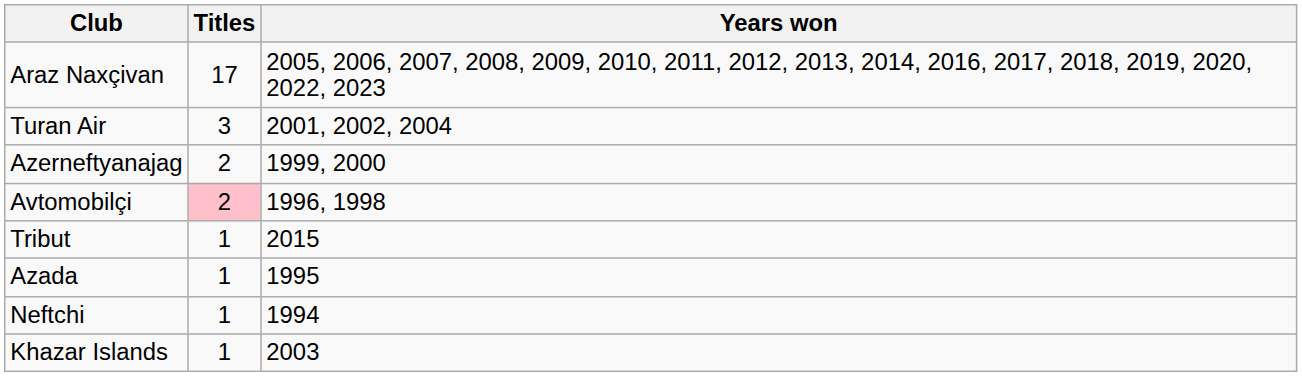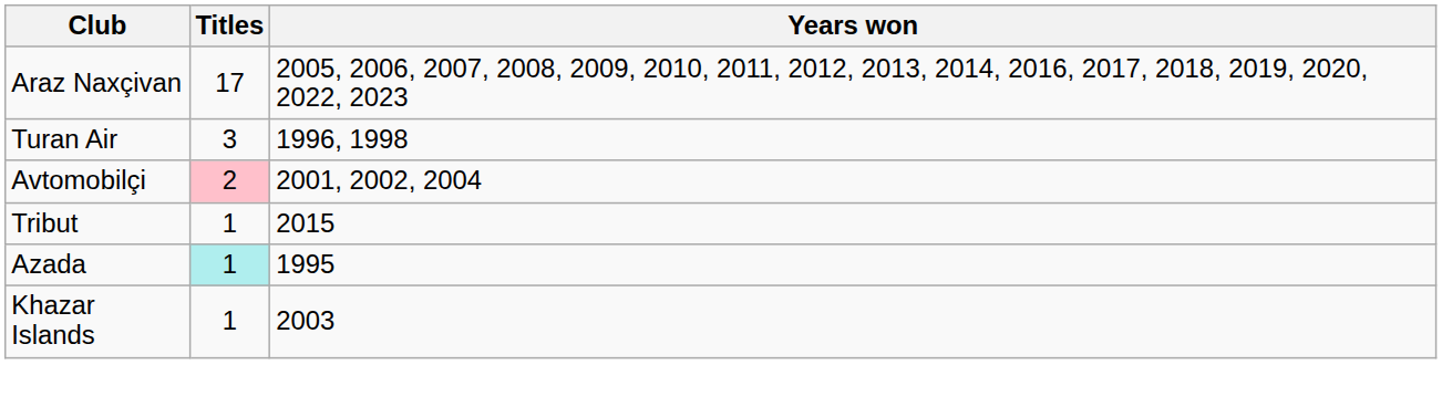 <table class="wikitable" style="text-align: left;">
 <tr>
 <th>Club</th>
 <th>Titles</th>
 <th>Years won</th>
 </tr>
 <tr>
 <td>Araz Naxçivan</td>
 <td align=center>17</td>
 <td>2005, 2006, 2007, 2008, 2009, 2010, 2011, 2012, 2013, 2014, 2016, 2017, 2018, 2019, 2020, 2022, 2023</td>
 </tr>
 <tr>
 <td>Turan Air</td>
 <td align=center>3</td>
-<td>2001, 2002, 2004</td>
-</tr>
-<tr>
-<td>Azerneftyanajag</td>
-<td align=center>2</td>
-<td>1999, 2000</td>
+<td>1996, 1998</td>
 </tr>
 <tr>
 <td>Avtomobilçi</td>
 <td align=center style="background: pink;">2</td>
-<td>1996, 1998</td>
+<td>2001, 2002, 2004</td>
 </tr>
 <tr>
 <td>Tribut</td>
 <td align=center>1</td>
 <td>2015</td>
 </tr>
 <tr>
 <td>Azada</td>
-<td align=center>1</td>
+<td align=center style="background: paleturquoise;">1</td>
 <td>1995</td>
-</tr>
-<tr>
-<td>Neftchi</td>
-<td align=center>1</td>
-<td>1994</td>
 </tr>
 <tr>
 <td>Khazar Islands</td>
 <td align=center>1</td>
 <td>2003</td>
 </tr>
 </table>
